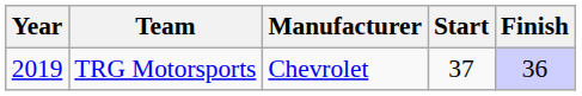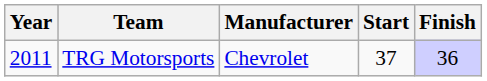 <table class="wikitable" style="font-size: 90%;">
 <tr>
 <th>Year</th>
 <th>Team</th>
 <th>Manufacturer</th>
 <th>Start</th>
 <th>Finish</th>
 </tr>
 <tr>
-<td><a href='#'>2019</a></td>
+<td><a href='#'>2011</a></td>
 <td rowspan=3><a href='#'>TRG Motorsports</a></td>
 <td rowspan=3><a href='#'>Chevrolet</a></td>
 <td align=center>37</td>
 <td align=center style="background:#CFCFFF;">36</td>
 </tr>
 </table>
